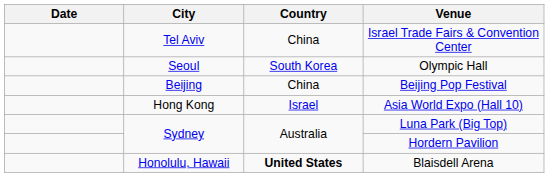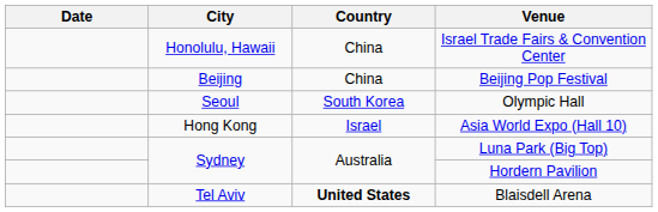 <table class="wikitable" style="text-align:center;">
 <tr>
 <th width="150">Date</th>
 <th width="150">City</th>
 <th width="150">Country</th>
 <th width="230">Venue</th>
 </tr>
 <tr>
 <td></td>
-<td><a href='#'>Tel Aviv</a></td>
+<td><a href='#'>Honolulu, Hawaii</a></td>
 <td>China</td>
 <td><a href='#'>Israel Trade Fairs & Convention Center</a></td>
+</tr>
+<tr>
+<td></td>
+<td><a href='#'>Beijing</a></td>
+<td>China</td>
+<td><a href='#'>Beijing Pop Festival</a></td>
 </tr>
 <tr>
 <td></td>
 <td><a href='#'>Seoul</a></td>
 <td><a href='#'>South Korea</a></td>
 <td>Olympic Hall</td>
-</tr>
-<tr>
-<td></td>
-<td><a href='#'>Beijing</a></td>
-<td>China</td>
-<td><a href='#'>Beijing Pop Festival</a></td>
 </tr>
 <tr>
 <td></td>
 <td>Hong Kong</td>
 <td><a href='#'>Israel</a></td>
 <td><a href='#'>Asia World Expo (Hall 10)</a></td>
 </tr>
 <tr>
 <td></td>
 <td rowspan="2"><a href='#'>Sydney</a></td>
 <td rowspan="2">Australia</td>
 <td><a href='#'>Luna Park (Big Top)</a></td>
 </tr>
 <tr>
 <td></td>
 <td><a href='#'>Hordern Pavilion</a></td>
 </tr>
 <tr>
 <td></td>
-<td><a href='#'>Honolulu, Hawaii</a></td>
+<td><a href='#'>Tel Aviv</a></td>
 <td><strong>United States</strong></td>
 <td>Blaisdell Arena</td>
 </tr>
 </table>
